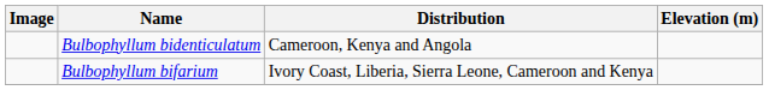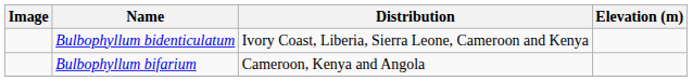 <table class="wikitable collapsible">
 <tr>
 <th>Image</th>
 <th>Name</th>
 <th>Distribution</th>
 <th>Elevation (m)</th>
 </tr>
 <tr>
 <td></td>
 <td><em><a href='#'>Bulbophyllum bidenticulatum</a></em> </td>
-<td>Cameroon, Kenya and Angola</td>
+<td>Ivory Coast, Liberia, Sierra Leone, Cameroon and Kenya</td>
 <td></td>
 </tr>
 <tr>
 <td></td>
 <td><em><a href='#'>Bulbophyllum bifarium</a></em> </td>
-<td>Ivory Coast, Liberia, Sierra Leone, Cameroon and Kenya</td>
+<td>Cameroon, Kenya and Angola</td>
 <td></td>
 </tr>
 <tr>
 </tr>
 </table>
